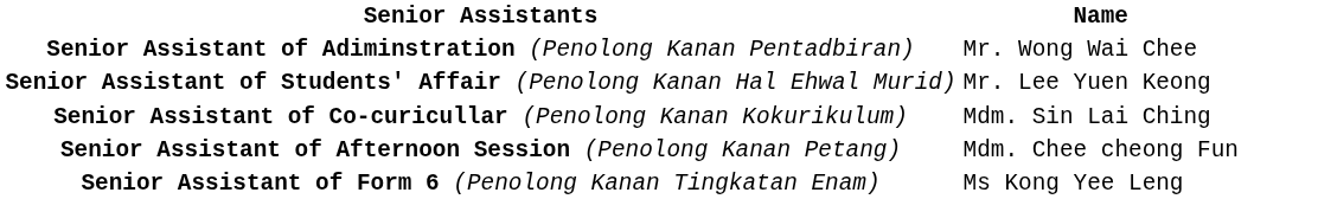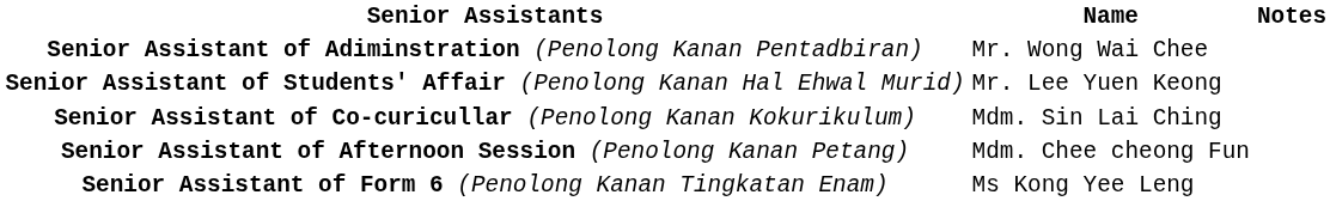 <table>
 <tr>
 <th>Senior Assistants</th>
 <th>Name</th>
+<th>Notes</th>
 </tr>
 <tr>
 <td align=center><strong>Senior Assistant of Adiminstration</strong>  <em>(Penolong Kanan Pentadbiran)</em></td>
 <td>Mr. Wong Wai Chee</td>
+<td></td>
 </tr>
 <tr>
 <td align=center><strong>Senior Assistant of Students' Affair</strong>  <em>(Penolong Kanan Hal Ehwal Murid)</em></td>
 <td>Mr. Lee Yuen Keong</td>
+<td></td>
 </tr>
 <tr>
 <td align=center><strong>Senior Assistant of Co-curicullar</strong>  <em>(Penolong Kanan Kokurikulum) </em></td>
 <td>Mdm. Sin Lai Ching</td>
+<td></td>
 </tr>
 <tr>
 <td align=center><strong>Senior Assistant of Afternoon Session</strong>  <em> (Penolong Kanan Petang)</em></td>
 <td>Mdm. Chee cheong Fun</td>
+<td></td>
 </tr>
 <tr>
 <td align=center><strong>Senior Assistant of Form 6</strong>  <em>(Penolong Kanan Tingkatan Enam)</em></td>
 <td>Ms Kong Yee Leng</td>
+<td></td>
 </tr>
 </table>
